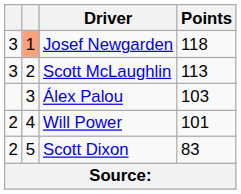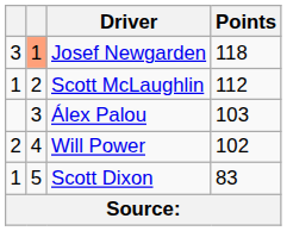 <table class="wikitable" style="font-size: 85%;">
 <tr>
 <th scope="col"></th>
 <th scope="col"></th>
 <th scope="col">Driver</th>
 <th scope="col">Points</th>
 </tr>
 <tr>
 <td align="left"> 3</td>
 <td align="center" style="background: lightsalmon;">1</td>
 <td> <a href='#'>Josef Newgarden</a></td>
 <td align="left">118</td>
 </tr>
 <tr>
-<td align="left"> 3</td>
+<td align="left"> 1</td>
 <td align="center">2</td>
 <td> <a href='#'>Scott McLaughlin</a></td>
-<td align="left">113</td>
+<td align="left">112</td>
 </tr>
 <tr>
 <td align="left"></td>
 <td align="center">3</td>
 <td> <a href='#'>Álex Palou</a></td>
 <td align="left">103</td>
 </tr>
 <tr>
 <td align="left"> 2</td>
 <td align="center">4</td>
 <td> <a href='#'>Will Power</a></td>
-<td align="left">101</td>
+<td align="left">102</td>
 </tr>
 <tr>
-<td align="left"> 2</td>
+<td align="left"> 1</td>
 <td align="center">5</td>
 <td> <a href='#'>Scott Dixon</a></td>
 <td align="left">83</td>
 </tr>
 <tr>
 <th colspan=4>Source:</th>
 </tr>
 </table>
